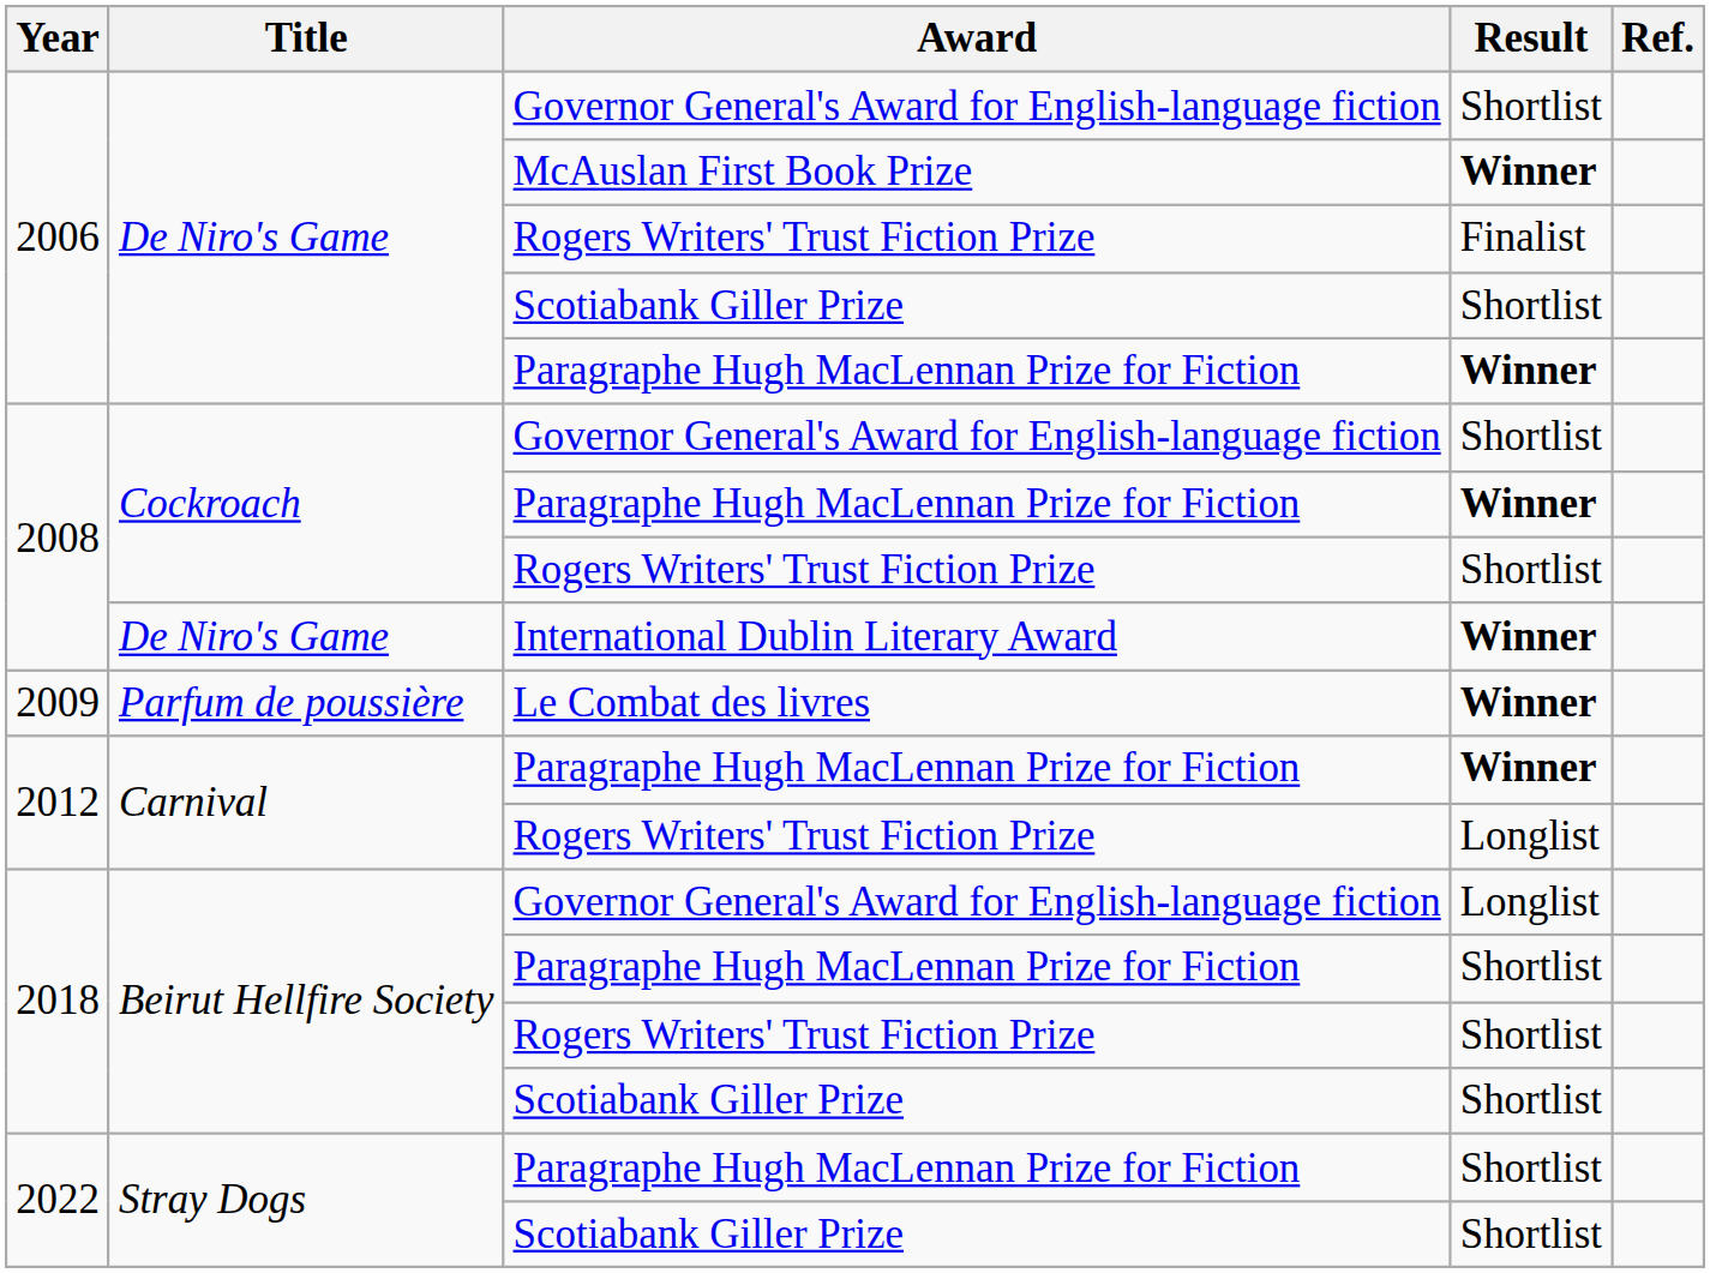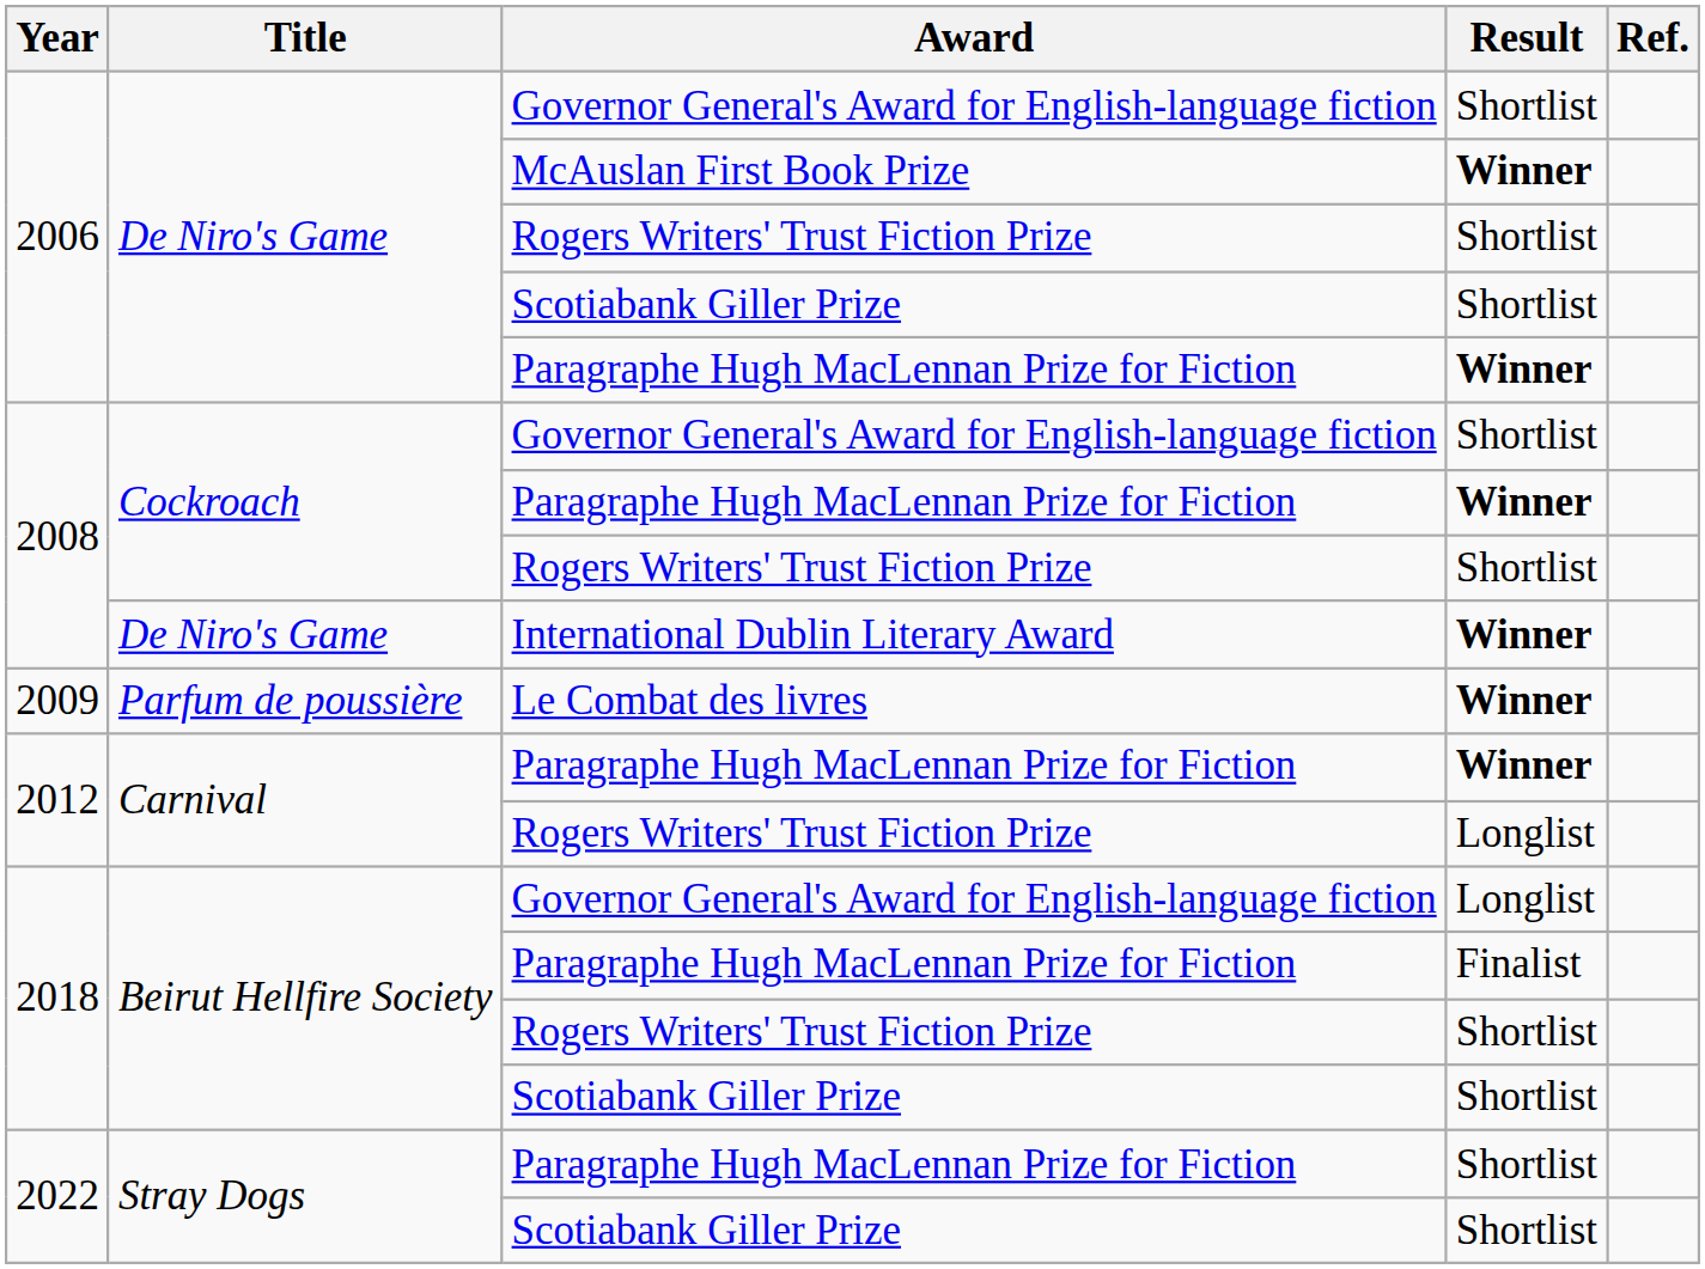 <table class="wikitable sortable mw-collapsible">
 <tr>
 <th>Year</th>
 <th>Title</th>
 <th>Award</th>
 <th>Result</th>
 <th>Ref.</th>
 </tr>
 <tr>
 <td rowspan="5">2006</td>
 <td rowspan="5"><em><a href='#'>De Niro's Game</a></em></td>
 <td><a href='#'>Governor General's Award for English-language fiction</a></td>
 <td>Shortlist</td>
 <td></td>
 </tr>
 <tr>
 <td><a href='#'>McAuslan First Book Prize</a></td>
 <td><strong>Winner</strong></td>
 <td></td>
 </tr>
 <tr>
 <td><a href='#'>Rogers Writers' Trust Fiction Prize</a></td>
-<td>Finalist</td>
+<td>Shortlist</td>
 <td></td>
 </tr>
 <tr>
 <td><a href='#'>Scotiabank Giller Prize</a></td>
 <td>Shortlist</td>
 <td></td>
 </tr>
 <tr>
 <td><a href='#'>Paragraphe Hugh MacLennan Prize for Fiction</a></td>
 <td><strong>Winner</strong></td>
 <td></td>
 </tr>
 <tr>
 <td rowspan="4">2008</td>
 <td rowspan="3"><em><a href='#'>Cockroach</a></em></td>
 <td><a href='#'>Governor General's Award for English-language fiction</a></td>
 <td>Shortlist</td>
 <td></td>
 </tr>
 <tr>
 <td><a href='#'>Paragraphe Hugh MacLennan Prize for Fiction</a></td>
 <td><strong>Winner</strong></td>
 <td></td>
 </tr>
 <tr>
 <td><a href='#'>Rogers Writers' Trust Fiction Prize</a></td>
 <td>Shortlist</td>
 <td></td>
 </tr>
 <tr>
 <td><em><a href='#'>De Niro's Game</a></em></td>
 <td><a href='#'>International Dublin Literary Award</a></td>
 <td><strong>Winner</strong></td>
 <td></td>
 </tr>
 <tr>
 <td>2009</td>
 <td><em><a href='#'>Parfum de poussière</a></em></td>
 <td><a href='#'>Le Combat des livres</a></td>
 <td><strong>Winner</strong></td>
 <td></td>
 </tr>
 <tr>
 <td rowspan="2">2012</td>
 <td rowspan="2"><em>Carnival</em></td>
 <td><a href='#'>Paragraphe Hugh MacLennan Prize for Fiction</a></td>
 <td><strong>Winner</strong></td>
 <td></td>
 </tr>
 <tr>
 <td><a href='#'>Rogers Writers' Trust Fiction Prize</a></td>
 <td>Longlist</td>
 <td></td>
 </tr>
 <tr>
 <td rowspan="4">2018</td>
 <td rowspan="4"><em>Beirut Hellfire Society</em></td>
 <td><a href='#'>Governor General's Award for English-language fiction</a></td>
 <td>Longlist</td>
 <td></td>
 </tr>
 <tr>
 <td><a href='#'>Paragraphe Hugh MacLennan Prize for Fiction</a></td>
-<td>Shortlist</td>
+<td>Finalist</td>
 <td></td>
 </tr>
 <tr>
 <td><a href='#'>Rogers Writers' Trust Fiction Prize</a></td>
 <td>Shortlist</td>
 <td></td>
 </tr>
 <tr>
 <td><a href='#'>Scotiabank Giller Prize</a></td>
 <td>Shortlist</td>
 <td></td>
 </tr>
 <tr>
 <td rowspan="2">2022</td>
 <td rowspan="2"><em>Stray Dogs</em></td>
 <td><a href='#'>Paragraphe Hugh MacLennan Prize for Fiction</a></td>
 <td>Shortlist</td>
 <td></td>
 </tr>
 <tr>
 <td><a href='#'>Scotiabank Giller Prize</a></td>
 <td>Shortlist</td>
 <td></td>
 </tr>
 </table>
